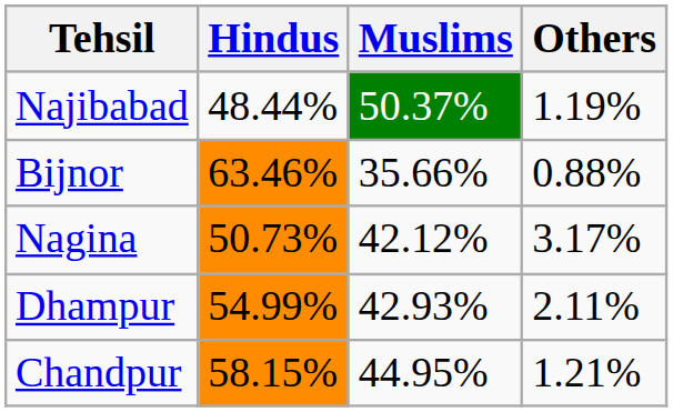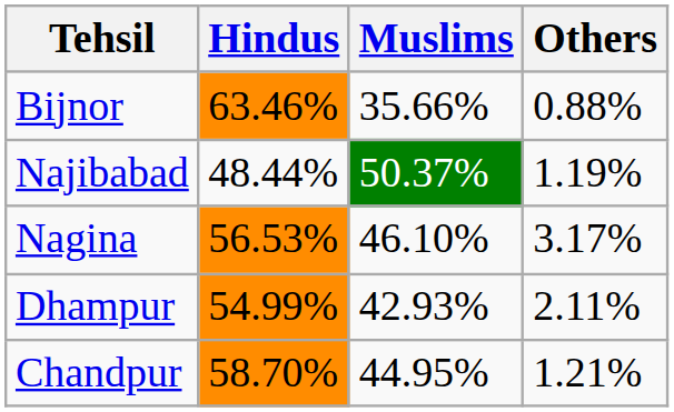 <table class = "wikitable sortable">
 <tr>
 <th>Tehsil</th>
 <th><a href='#'>Hindus</a></th>
 <th><a href='#'>Muslims</a></th>
 <th>Others</th>
 </tr>
 <tr>
+<td><a href='#'>Bijnor</a></td>
+<td style="background:darkorange">63.46%</td>
+<td>35.66%</td>
+<td>0.88%</td>
+</tr>
+<tr>
 <td><a href='#'>Najibabad</a></td>
 <td>48.44%</td>
 <td style="background:green;color:white">50.37%</td>
 <td>1.19%</td>
 </tr>
 <tr>
-<td><a href='#'>Bijnor</a></td>
-<td style="background:darkorange">63.46%</td>
-<td>35.66%</td>
-<td>0.88%</td>
-</tr>
-<tr>
 <td><a href='#'>Nagina</a></td>
-<td style="background:darkorange">50.73%</td>
-<td>42.12%</td>
+<td style="background:darkorange">56.53%</td>
+<td>46.10%</td>
 <td>3.17%</td>
 </tr>
 <tr>
 <td><a href='#'>Dhampur</a></td>
 <td style="background:darkorange">54.99%</td>
 <td>42.93%</td>
 <td>2.11%</td>
 </tr>
 <tr>
 <td><a href='#'>Chandpur</a></td>
-<td style="background:darkorange">58.15%</td>
+<td style="background:darkorange">58.70%</td>
 <td>44.95%</td>
 <td>1.21%</td>
 </tr>
 </table>
